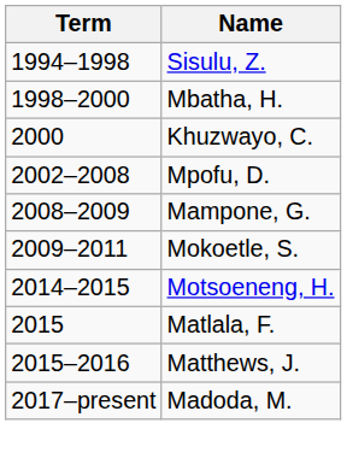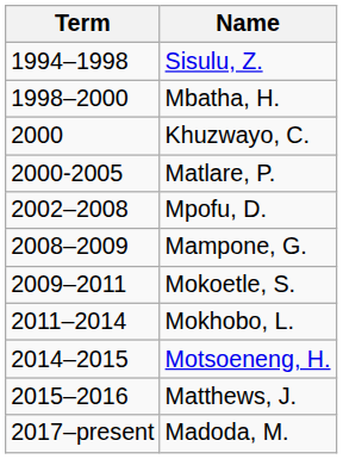 <table class="wikitable">
 <tr>
 <th>Term</th>
 <th>Name</th>
 </tr>
 <tr>
 <td>1994–1998</td>
 <td><a href='#'>Sisulu, Z.</a></td>
 </tr>
 <tr>
 <td>1998–2000</td>
 <td>Mbatha, H.</td>
 </tr>
 <tr>
 <td>2000</td>
 <td>Khuzwayo, C.</td>
 </tr>
 <tr>
+<td>2000-2005</td>
+<td>Matlare, P.</td>
+</tr>
+<tr>
 <td>2002–2008</td>
 <td>Mpofu, D.</td>
 </tr>
 <tr>
 <td>2008–2009</td>
 <td>Mampone, G.</td>
 </tr>
 <tr>
 <td>2009–2011</td>
 <td>Mokoetle, S.</td>
 </tr>
 <tr>
+<td>2011–2014</td>
+<td>Mokhobo, L.</td>
+</tr>
+<tr>
 <td>2014–2015</td>
 <td><a href='#'>Motsoeneng, H.</a></td>
-</tr>
-<tr>
-<td>2015</td>
-<td>Matlala, F.</td>
 </tr>
 <tr>
 <td>2015–2016</td>
 <td>Matthews, J.</td>
 </tr>
 <tr>
 <td>2017–present</td>
 <td>Madoda, M.</td>
 </tr>
 </table>
